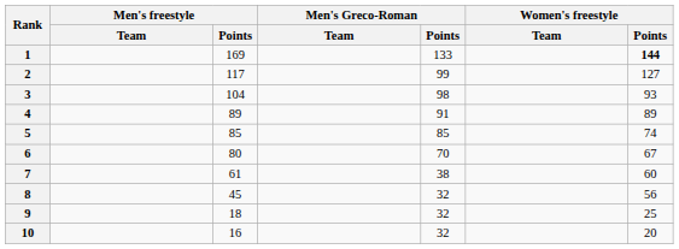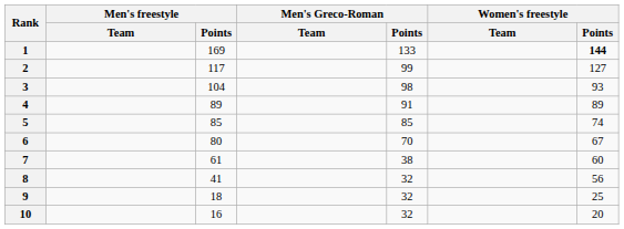 <table class="wikitable" style="text-align:center;">
 <tr>
 <th width=50 rowspan="2">Rank</th>
 <th colspan="2">Men's freestyle</th>
 <th colspan="2">Men's Greco-Roman</th>
 <th colspan="2">Women's freestyle</th>
 </tr>
 <tr>
 <th width=200>Team</th>
 <th width=50>Points</th>
 <th width=200>Team</th>
 <th width=50>Points</th>
 <th width=200>Team</th>
 <th width=50>Points</th>
 </tr>
 <tr>
 <th>1</th>
 <td align=left></td>
 <td>169</td>
 <td align=left></td>
 <td>133</td>
 <td align=left></td>
 <td><strong>144</strong></td>
 </tr>
 <tr>
 <th>2</th>
 <td align=left></td>
 <td>117</td>
 <td align=left></td>
 <td>99</td>
 <td align=left></td>
 <td>127</td>
 </tr>
 <tr>
 <th>3</th>
 <td align=left></td>
 <td>104</td>
 <td align=left></td>
 <td>98</td>
 <td align=left></td>
 <td>93</td>
 </tr>
 <tr>
 <th>4</th>
 <td align=left></td>
 <td>89</td>
 <td align=left></td>
 <td>91</td>
 <td align=left></td>
 <td>89</td>
 </tr>
 <tr>
 <th>5</th>
 <td align=left></td>
 <td>85</td>
 <td align=left></td>
 <td>85</td>
 <td align=left></td>
 <td>74</td>
 </tr>
 <tr>
 <th>6</th>
 <td align=left></td>
 <td>80</td>
 <td align=left></td>
 <td>70</td>
 <td align=left></td>
 <td>67</td>
 </tr>
 <tr>
 <th>7</th>
 <td align=left></td>
 <td>61</td>
 <td align=left></td>
 <td>38</td>
 <td align=left></td>
 <td>60</td>
 </tr>
 <tr>
 <th>8</th>
 <td align=left></td>
-<td>45</td>
+<td>41</td>
 <td align=left></td>
 <td>32</td>
 <td align=left></td>
 <td>56</td>
 </tr>
 <tr>
 <th>9</th>
 <td align=left></td>
 <td>18</td>
 <td align=left></td>
 <td>32</td>
 <td align=left></td>
 <td>25</td>
 </tr>
 <tr>
 <th>10</th>
 <td align=left></td>
 <td>16</td>
 <td align=left></td>
 <td>32</td>
 <td align=left></td>
 <td>20</td>
 </tr>
 </table>
